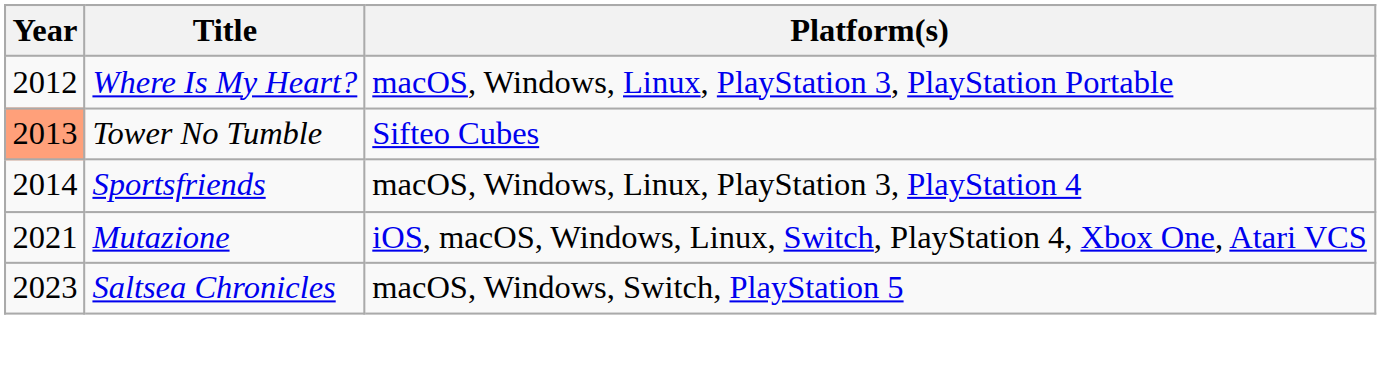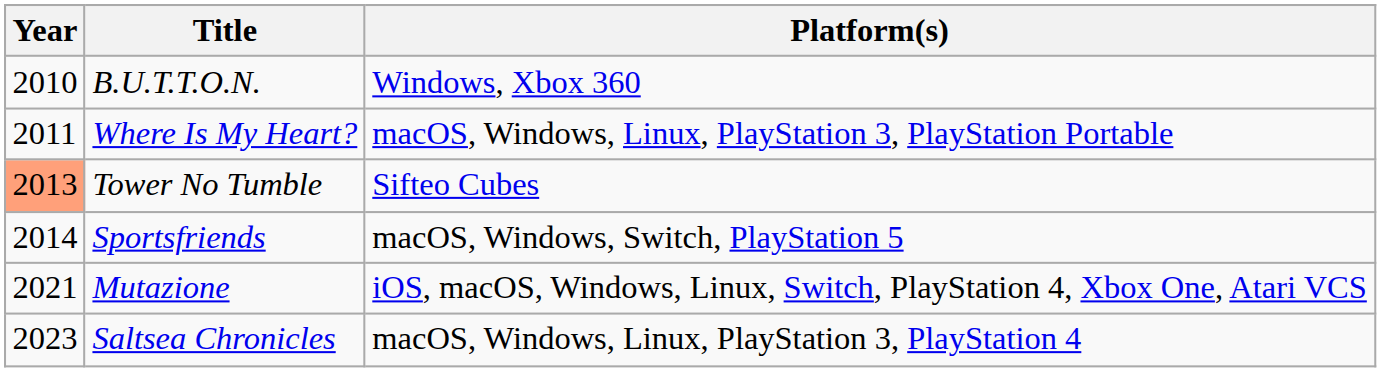 <table class="wikitable sortable">
 <tr>
 <th>Year</th>
 <th>Title</th>
 <th>Platform(s)</th>
 </tr>
 <tr>
-<td>2012</td>
+<td>2010</td>
+<td><em>B.U.T.T.O.N.</em></td>
+<td><a href='#'>Windows</a>, <a href='#'>Xbox 360</a></td>
+</tr>
+<tr>
+<td>2011</td>
 <td><em><a href='#'>Where Is My Heart?</a></em></td>
 <td><a href='#'>macOS</a>, Windows, <a href='#'>Linux</a>, <a href='#'>PlayStation 3</a>, <a href='#'>PlayStation Portable</a></td>
 </tr>
 <tr>
 <td style="background: lightsalmon;">2013</td>
 <td><em>Tower No Tumble</em></td>
 <td><a href='#'>Sifteo Cubes</a></td>
 </tr>
 <tr>
 <td>2014</td>
 <td><em><a href='#'>Sportsfriends</a></em></td>
-<td>macOS, Windows, Linux, PlayStation 3, <a href='#'>PlayStation 4</a></td>
+<td>macOS, Windows, Switch, <a href='#'>PlayStation 5</a></td>
 </tr>
 <tr>
 <td>2021</td>
 <td><em><a href='#'>Mutazione</a></em></td>
 <td><a href='#'>iOS</a>, macOS, Windows, Linux, <a href='#'>Switch</a>, PlayStation 4,  <a href='#'>Xbox One</a>, <a href='#'>Atari VCS</a></td>
 </tr>
 <tr>
 <td>2023</td>
 <td><em><a href='#'>Saltsea Chronicles</a></em></td>
-<td>macOS, Windows, Switch, <a href='#'>PlayStation 5</a></td>
+<td>macOS, Windows, Linux, PlayStation 3, <a href='#'>PlayStation 4</a></td>
 </tr>
 </table>
